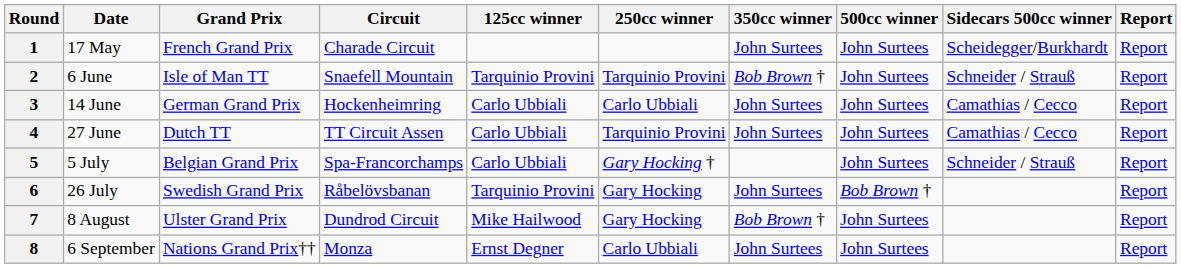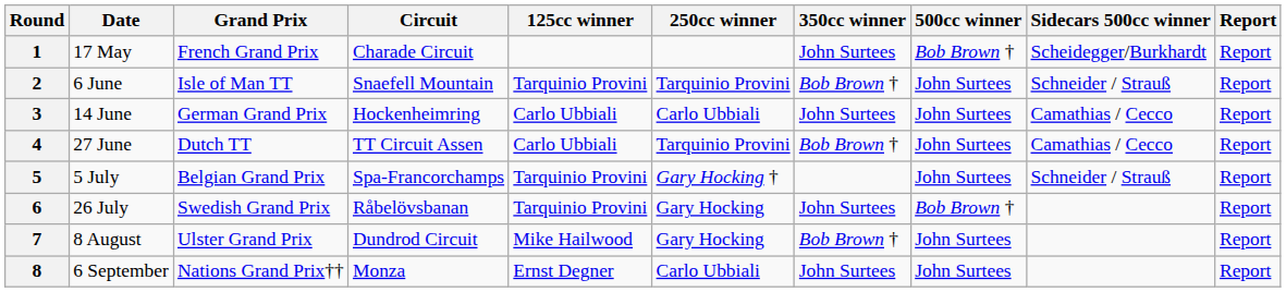 <table class="wikitable" style="font-size: 85%">
 <tr>
 <th>Round</th>
 <th>Date</th>
 <th>Grand Prix</th>
 <th>Circuit</th>
 <th>125cc winner</th>
 <th>250cc winner</th>
 <th>350cc winner</th>
 <th>500cc winner</th>
 <th>Sidecars 500cc winner</th>
 <th>Report</th>
 </tr>
 <tr>
 <th>1</th>
 <td>17 May</td>
 <td> <a href='#'>French Grand Prix</a></td>
 <td><a href='#'>Charade Circuit</a></td>
 <td></td>
 <td></td>
 <td> <a href='#'>John Surtees</a></td>
-<td> <a href='#'>John Surtees</a></td>
+<td> <em><a href='#'>Bob Brown</a></em> †</td>
 <td><a href='#'>Scheidegger</a>/<a href='#'>Burkhardt</a></td>
 <td><a href='#'>Report</a></td>
 </tr>
 <tr>
 <th>2</th>
 <td>6 June</td>
 <td> <a href='#'>Isle of Man TT</a></td>
 <td><a href='#'>Snaefell Mountain</a></td>
 <td> <a href='#'>Tarquinio Provini</a></td>
 <td> <a href='#'>Tarquinio Provini</a></td>
 <td> <em><a href='#'>Bob Brown</a></em> †</td>
 <td> <a href='#'>John Surtees</a></td>
 <td> <a href='#'>Schneider</a> / <a href='#'>Strauß</a></td>
 <td><a href='#'>Report</a></td>
 </tr>
 <tr>
 <th>3</th>
 <td>14 June</td>
 <td> <a href='#'>German Grand Prix</a></td>
 <td><a href='#'>Hockenheimring</a></td>
 <td> <a href='#'>Carlo Ubbiali</a></td>
 <td> <a href='#'>Carlo Ubbiali</a></td>
 <td> <a href='#'>John Surtees</a></td>
 <td> <a href='#'>John Surtees</a></td>
 <td>  <a href='#'>Camathias</a> / <a href='#'>Cecco</a></td>
 <td><a href='#'>Report</a></td>
 </tr>
 <tr>
 <th>4</th>
 <td>27 June</td>
 <td> <a href='#'>Dutch TT</a></td>
 <td><a href='#'>TT Circuit Assen</a></td>
 <td> <a href='#'>Carlo Ubbiali</a></td>
 <td> <a href='#'>Tarquinio Provini</a></td>
-<td> <a href='#'>John Surtees</a></td>
+<td> <em><a href='#'>Bob Brown</a></em> †</td>
 <td> <a href='#'>John Surtees</a></td>
 <td>  <a href='#'>Camathias</a> / <a href='#'>Cecco</a></td>
 <td><a href='#'>Report</a></td>
 </tr>
 <tr>
 <th>5</th>
 <td>5 July</td>
 <td> <a href='#'>Belgian Grand Prix</a></td>
 <td><a href='#'>Spa-Francorchamps</a></td>
-<td> <a href='#'>Carlo Ubbiali</a></td>
+<td> <a href='#'>Tarquinio Provini</a></td>
 <td> <em><a href='#'>Gary Hocking</a></em> †</td>
 <td></td>
 <td> <a href='#'>John Surtees</a></td>
 <td> <a href='#'>Schneider</a> / <a href='#'>Strauß</a></td>
 <td><a href='#'>Report</a></td>
 </tr>
 <tr>
 <th>6</th>
 <td>26 July</td>
 <td> <a href='#'>Swedish Grand Prix</a></td>
 <td><a href='#'>Råbelövsbanan</a></td>
 <td> <a href='#'>Tarquinio Provini</a></td>
 <td> <a href='#'>Gary Hocking</a></td>
 <td> <a href='#'>John Surtees</a></td>
 <td> <em><a href='#'>Bob Brown</a></em> †</td>
 <td></td>
 <td><a href='#'>Report</a></td>
 </tr>
 <tr>
 <th>7</th>
 <td>8 August</td>
 <td> <a href='#'>Ulster Grand Prix</a></td>
 <td><a href='#'>Dundrod Circuit</a></td>
 <td> <a href='#'>Mike Hailwood</a></td>
 <td> <a href='#'>Gary Hocking</a></td>
 <td> <em><a href='#'>Bob Brown</a></em> †</td>
 <td> <a href='#'>John Surtees</a></td>
 <td></td>
 <td><a href='#'>Report</a></td>
 </tr>
 <tr>
 <th>8</th>
 <td>6 September</td>
 <td> <a href='#'>Nations Grand Prix</a>††</td>
 <td><a href='#'>Monza</a></td>
 <td> <a href='#'>Ernst Degner</a></td>
 <td> <a href='#'>Carlo Ubbiali</a></td>
 <td> <a href='#'>John Surtees</a></td>
 <td> <a href='#'>John Surtees</a></td>
 <td></td>
 <td><a href='#'>Report</a></td>
 </tr>
 </table>
